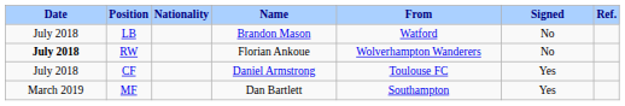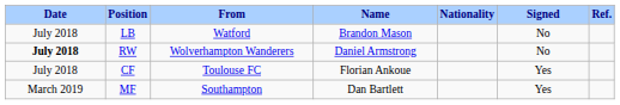 <table class="wikitable"  style="text-align:center; font-size:90%; ">
 <tr>
 <th style="background:#AAD0FF; color:#000080; width:120px;">Date</th>
 <th style="background:#AAD0FF; color:#000080; width:50px;">Position</th>
+<th style="background:#AAD0FF; color:#000080; width:200px;">From</th>
+<th style="background:#AAD0FF; color:#000080; width:150px;">Name</th>
 <th style="background:#AAD0FF; color:#000080; width:50px;">Nationality</th>
-<th style="background:#AAD0FF; color:#000080; width:150px;">Name</th>
-<th style="background:#AAD0FF; color:#000080; width:200px;">From</th>
 <th style="background:#AAD0FF; color:#000080; width:110px;">Signed</th>
 <th style="background:#AAD0FF; color:#000080; width:25px;">Ref.</th>
 </tr>
 <tr>
 <td>July 2018</td>
 <td><a href='#'>LB</a></td>
+<td><a href='#'>Watford</a></td>
+<td><a href='#'>Brandon Mason</a></td>
 <td></td>
-<td><a href='#'>Brandon Mason</a></td>
-<td><a href='#'>Watford</a></td>
 <td>No</td>
 <td></td>
 </tr>
 <tr>
 <td><strong>July 2018</strong></td>
 <td><a href='#'>RW</a></td>
+<td><a href='#'>Wolverhampton Wanderers</a></td>
+<td><a href='#'>Daniel Armstrong</a></td>
 <td></td>
-<td>Florian Ankoue</td>
-<td><a href='#'>Wolverhampton Wanderers</a></td>
 <td>No</td>
 <td></td>
 </tr>
 <tr>
 <td>July 2018</td>
 <td><a href='#'>CF</a></td>
+<td><a href='#'>Toulouse FC</a></td>
+<td>Florian Ankoue</td>
 <td></td>
-<td><a href='#'>Daniel Armstrong</a></td>
-<td><a href='#'>Toulouse FC</a></td>
 <td>Yes</td>
 <td></td>
 </tr>
 <tr>
 <td>March 2019</td>
 <td><a href='#'>MF</a></td>
+<td><a href='#'>Southampton</a></td>
+<td>Dan Bartlett</td>
 <td></td>
-<td>Dan Bartlett</td>
-<td><a href='#'>Southampton</a></td>
 <td>Yes</td>
 <td></td>
 </tr>
 </table>
